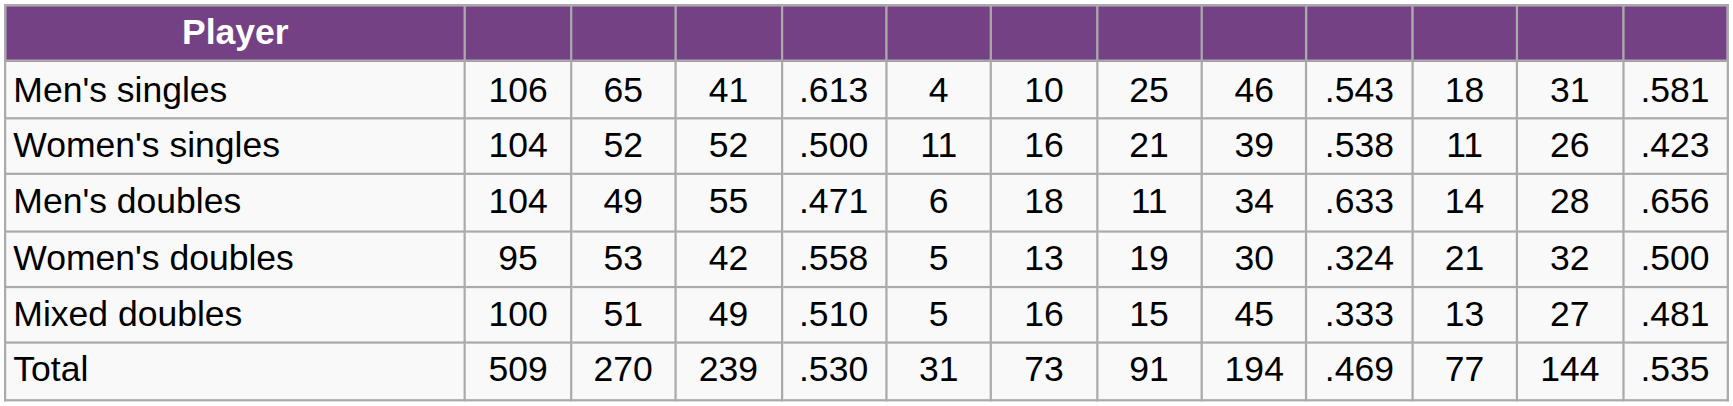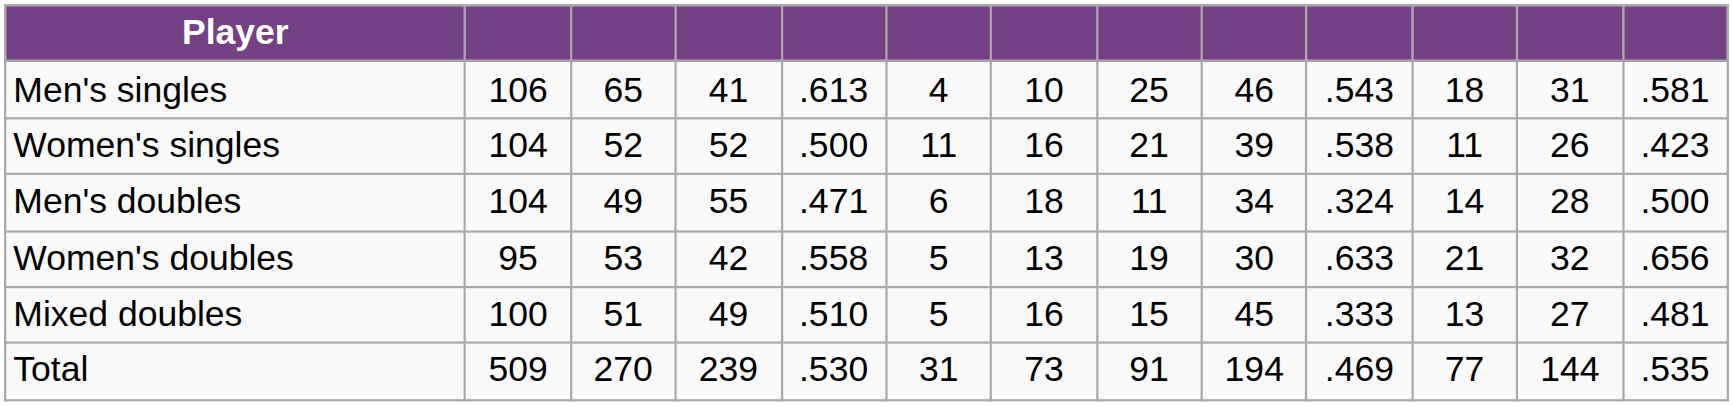 <table class="wikitable" style="text-align:center">
 <tr>
 <th style="background:#744184; color:white" width="200px">Player</th>
 <th style="background:#744184; color:white" width="40px"></th>
 <th style="background:#744184; color:white" width="40px"></th>
 <th style="background:#744184; color:white" width="40px"></th>
 <th style="background:#744184; color:white" width="40px"></th>
 <th style="background:#744184; color:white" width="40px"></th>
 <th style="background:#744184; color:white" width="40px"></th>
 <th style="background:#744184; color:white" width="40px"></th>
 <th style="background:#744184; color:white" width="40px"></th>
 <th style="background:#744184; color:white" width="40px"></th>
 <th style="background:#744184; color:white" width="40px"></th>
 <th style="background:#744184; color:white" width="40px"></th>
 <th style="background:#744184; color:white" width="40px"></th>
 </tr>
 <tr>
 <td style="text-align:left">Men's singles</td>
 <td>106</td>
 <td>65</td>
 <td>41</td>
 <td>.613</td>
 <td>4</td>
 <td>10</td>
 <td>25</td>
 <td>46</td>
 <td>.543</td>
 <td>18</td>
 <td>31</td>
 <td>.581</td>
 </tr>
 <tr>
 <td style="text-align:left">Women's singles</td>
 <td>104</td>
 <td>52</td>
 <td>52</td>
 <td>.500</td>
 <td>11</td>
 <td>16</td>
 <td>21</td>
 <td>39</td>
 <td>.538</td>
 <td>11</td>
 <td>26</td>
 <td>.423</td>
 </tr>
 <tr>
 <td style="text-align:left">Men's doubles</td>
 <td>104</td>
 <td>49</td>
 <td>55</td>
 <td>.471</td>
 <td>6</td>
 <td>18</td>
 <td>11</td>
 <td>34</td>
-<td>.633</td>
+<td>.324</td>
 <td>14</td>
 <td>28</td>
-<td>.656</td>
+<td>.500</td>
 </tr>
 <tr>
 <td style="text-align:left">Women's doubles</td>
 <td>95</td>
 <td>53</td>
 <td>42</td>
 <td>.558</td>
 <td>5</td>
 <td>13</td>
 <td>19</td>
 <td>30</td>
-<td>.324</td>
+<td>.633</td>
 <td>21</td>
 <td>32</td>
-<td>.500</td>
+<td>.656</td>
 </tr>
 <tr>
 <td style="text-align:left">Mixed doubles</td>
 <td>100</td>
 <td>51</td>
 <td>49</td>
 <td>.510</td>
 <td>5</td>
 <td>16</td>
 <td>15</td>
 <td>45</td>
 <td>.333</td>
 <td>13</td>
 <td>27</td>
 <td>.481</td>
 </tr>
 <tr>
 <td style="text-align:left">Total</td>
 <td>509</td>
 <td>270</td>
 <td>239</td>
 <td>.530</td>
 <td>31</td>
 <td>73</td>
 <td>91</td>
 <td>194</td>
 <td>.469</td>
 <td>77</td>
 <td>144</td>
 <td>.535</td>
 </tr>
 </table>
